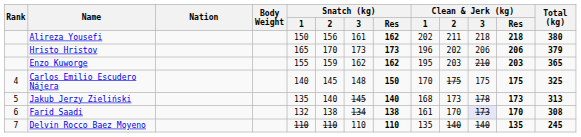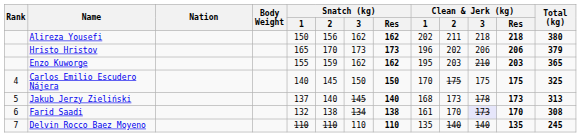 <table class = "wikitable" style="text-align:center;">
 <tr>
 <th rowspan=2>Rank</th>
 <th rowspan=2 width=200>Name</th>
 <th rowspan=2 width=150>Nation</th>
 <th rowspan=2 width=50>Body Weight</th>
 <th colspan=4>Snatch (kg)</th>
 <th colspan=4>Clean & Jerk (kg)</th>
 <th rowspan=2 width=60>Total (kg)</th>
 </tr>
 <tr>
 <th width=40>1</th>
 <th width=40>2</th>
 <th width=40>3</th>
 <th width=55>Res</th>
 <th width=40>1</th>
 <th width=40>2</th>
 <th width=40>3</th>
 <th width=55>Res</th>
 </tr>
 <tr>
 <td></td>
 <td align=left><a href='#'>Alireza Yousefi</a></td>
 <td align=left></td>
 <td></td>
 <td>150</td>
 <td>156</td>
-<td>161</td>
+<td>162</td>
 <td><strong>162</strong></td>
 <td>202</td>
 <td>211</td>
 <td>218</td>
 <td><strong>218</strong></td>
 <td><strong>380</strong></td>
 </tr>
 <tr>
 <td></td>
 <td align=left><a href='#'>Hristo Hristov</a></td>
 <td align=left></td>
 <td></td>
 <td>165</td>
 <td>170</td>
 <td>173</td>
 <td><strong>173</strong></td>
 <td>196</td>
 <td>202</td>
 <td>206</td>
 <td><strong>206</strong></td>
 <td><strong>379</strong></td>
 </tr>
 <tr>
 <td></td>
 <td align=left><a href='#'>Enzo Kuworge</a></td>
 <td align=left></td>
 <td></td>
 <td>155</td>
 <td>159</td>
 <td>162</td>
 <td><strong>162</strong></td>
 <td>195</td>
 <td>203</td>
 <td><s>210</s></td>
 <td><strong>203</strong></td>
 <td><strong>365</strong></td>
 </tr>
 <tr>
 <td>4</td>
 <td align=left><a href='#'>Carlos Emilio Escudero Nájera</a></td>
 <td align=left></td>
 <td></td>
 <td>140</td>
 <td>145</td>
-<td>148</td>
+<td>150</td>
 <td><strong>150</strong></td>
 <td>170</td>
 <td><s>175</s></td>
 <td>175</td>
 <td><strong>175</strong></td>
 <td><strong>325</strong></td>
 </tr>
 <tr>
 <td>5</td>
 <td align=left><a href='#'>Jakub Jerzy Zieliński</a></td>
 <td align=left></td>
 <td></td>
-<td>135</td>
+<td>137</td>
 <td>140</td>
 <td><s>145</s></td>
 <td><strong>140</strong></td>
 <td>168</td>
 <td>173</td>
 <td><s>178</s></td>
 <td><strong>173</strong></td>
 <td><strong>313</strong></td>
 </tr>
 <tr>
 <td>6</td>
 <td align=left><a href='#'>Farid Saadi</a></td>
 <td align=left></td>
 <td></td>
 <td>132</td>
 <td>138</td>
 <td><s>134</s></td>
 <td><strong>138</strong></td>
 <td>161</td>
 <td>170</td>
 <td style="background: lavender;"><s>173</s></td>
 <td><strong>170</strong></td>
 <td><strong>308</strong></td>
 </tr>
 <tr>
 <td>7</td>
 <td align=left><a href='#'>Delvin Rocco Baez Moyeno</a></td>
 <td align=left></td>
 <td></td>
 <td><s>110</s></td>
 <td><s>110</s></td>
 <td>110</td>
 <td><strong>110</strong></td>
 <td>135</td>
 <td><s>140</s></td>
 <td><s>140</s></td>
 <td><strong>135</strong></td>
 <td><strong>245</strong></td>
 </tr>
 </table>
